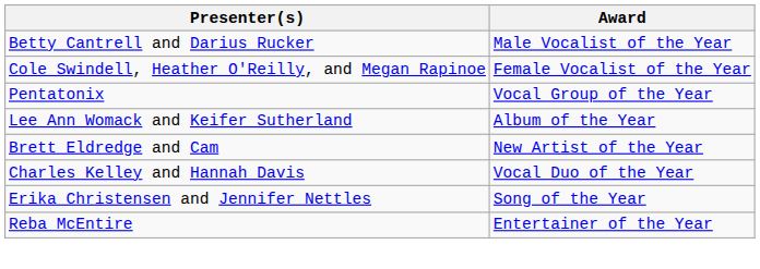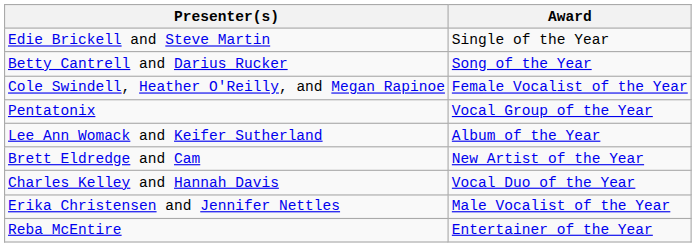 <table class="wikitable">
 <tr>
 <th>Presenter(s)</th>
 <th>Award</th>
 </tr>
 <tr>
+<td><a href='#'>Edie Brickell</a> and <a href='#'>Steve Martin</a></td>
+<td>Single of the Year</td>
+</tr>
+<tr>
 <td><a href='#'>Betty Cantrell</a> and <a href='#'>Darius Rucker</a></td>
-<td><a href='#'>Male Vocalist of the Year</a></td>
+<td><a href='#'>Song of the Year</a></td>
 </tr>
 <tr>
 <td><a href='#'>Cole Swindell</a>, <a href='#'>Heather O'Reilly</a>, and <a href='#'>Megan Rapinoe</a></td>
 <td><a href='#'>Female Vocalist of the Year</a></td>
 </tr>
 <tr>
 <td><a href='#'>Pentatonix</a></td>
 <td><a href='#'>Vocal Group of the Year</a></td>
 </tr>
 <tr>
 <td><a href='#'>Lee Ann Womack</a> and <a href='#'>Keifer Sutherland</a></td>
 <td><a href='#'>Album of the Year</a></td>
 </tr>
 <tr>
 <td><a href='#'>Brett Eldredge</a> and <a href='#'>Cam</a></td>
 <td><a href='#'>New Artist of the Year</a></td>
 </tr>
 <tr>
 <td><a href='#'>Charles Kelley</a> and <a href='#'>Hannah Davis</a></td>
 <td><a href='#'>Vocal Duo of the Year</a></td>
 </tr>
 <tr>
 <td><a href='#'>Erika Christensen</a> and <a href='#'>Jennifer Nettles</a></td>
-<td><a href='#'>Song of the Year</a></td>
+<td><a href='#'>Male Vocalist of the Year</a></td>
 </tr>
 <tr>
 <td><a href='#'>Reba McEntire</a></td>
 <td><a href='#'>Entertainer of the Year</a></td>
 </tr>
 </table>
